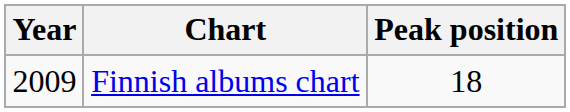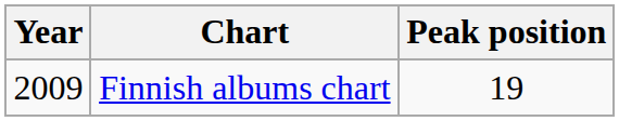 <table class="wikitable">
 <tr>
 <th>Year</th>
 <th>Chart</th>
 <th>Peak position</th>
 </tr>
 <tr>
 <td rowspan="7">2009</td>
 <td><a href='#'>Finnish albums chart</a></td>
-<td align="center">18</td>
+<td align="center">19</td>
 </tr>
 <tr>
 </tr>
 </table>
